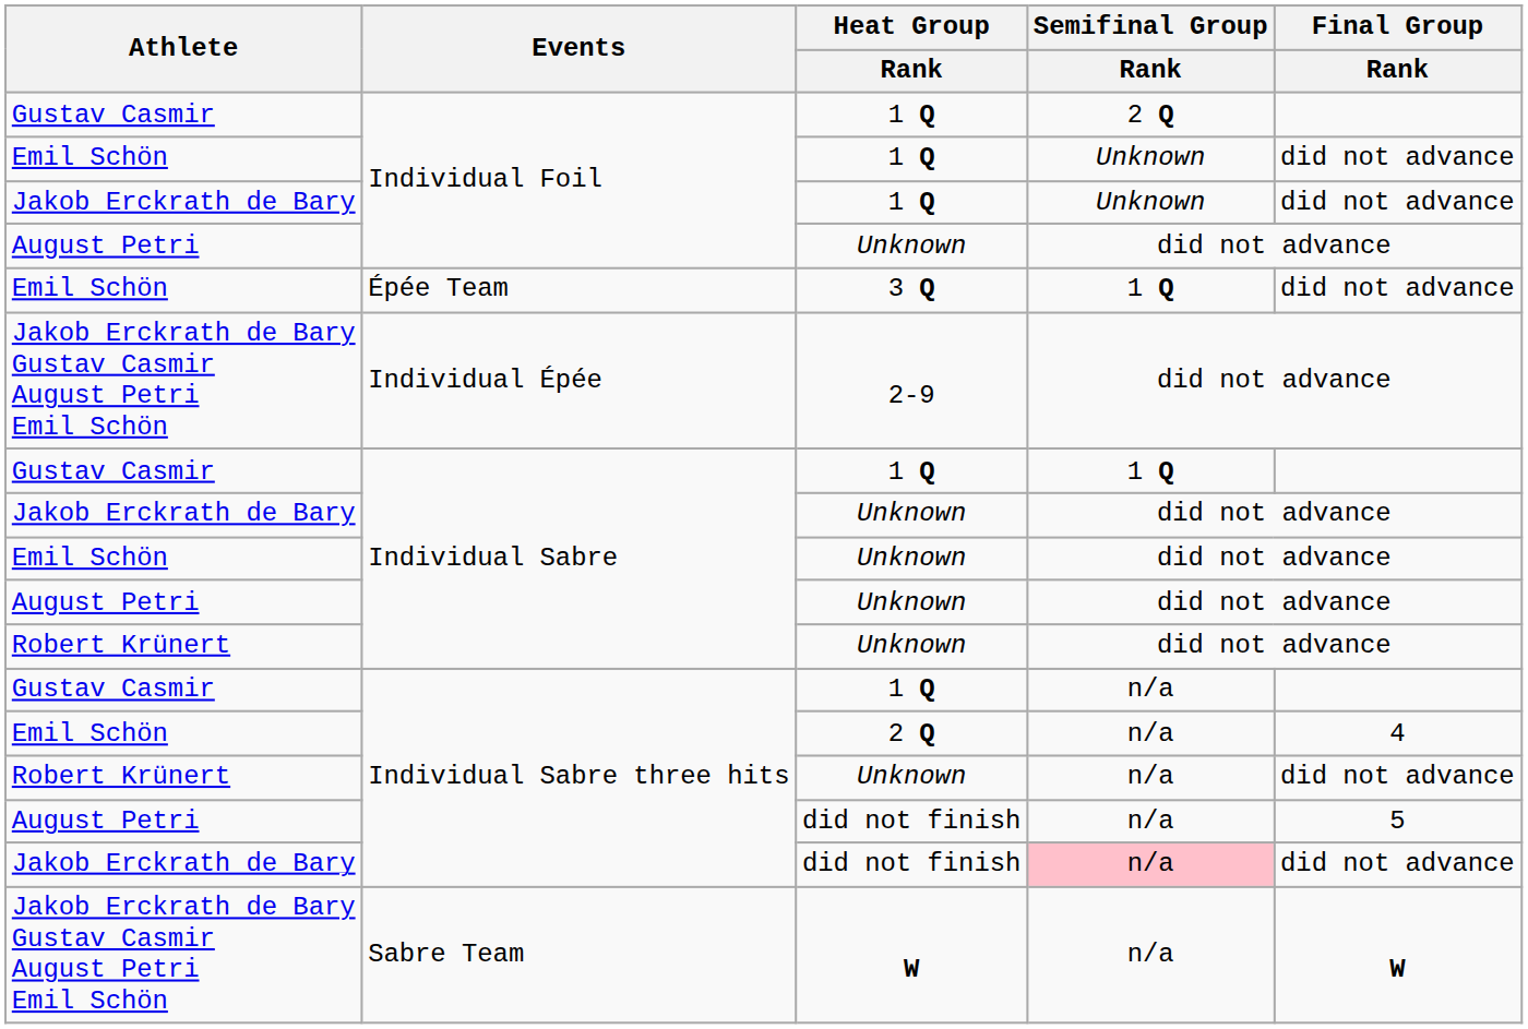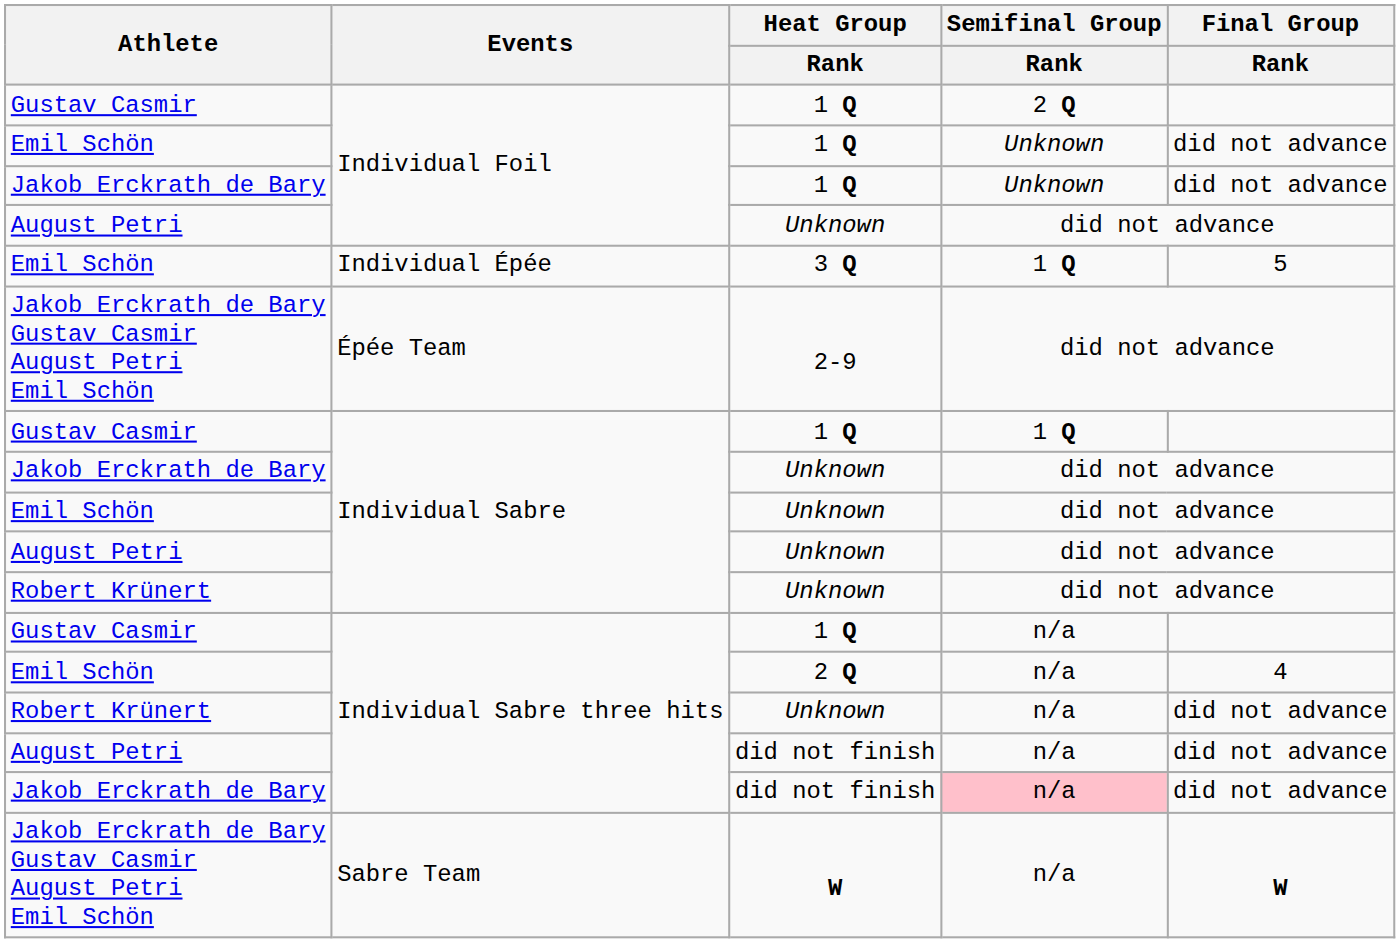 <table class=wikitable style="font-size:90%">
 <tr>
 <th rowspan="2">Athlete</th>
 <th rowspan="2">Events</th>
 <th>Heat Group</th>
 <th>Semifinal Group</th>
 <th>Final Group</th>
 </tr>
 <tr>
 <th>Rank</th>
 <th>Rank</th>
 <th>Rank</th>
 </tr>
 <tr>
 <td><a href='#'>Gustav Casmir</a></td>
 <td rowspan=4>Individual Foil</td>
 <td align="center">1 <strong>Q</strong></td>
 <td align="center">2 <strong>Q</strong></td>
 <td align="center"></td>
 </tr>
 <tr>
 <td><a href='#'>Emil Schön</a></td>
 <td align="center">1 <strong>Q</strong></td>
 <td align="center"><em>Unknown</em></td>
 <td align="center">did not advance</td>
 </tr>
 <tr>
 <td><a href='#'>Jakob Erckrath de Bary</a></td>
 <td align="center">1 <strong>Q</strong></td>
 <td align="center"><em>Unknown</em></td>
 <td align="center">did not advance</td>
 </tr>
 <tr>
 <td><a href='#'>August Petri</a></td>
 <td align="center"><em>Unknown</em></td>
 <td align="center" colspan=2>did not advance</td>
 </tr>
 <tr>
 <td><a href='#'>Emil Schön</a></td>
-<td>Épée Team</td>
+<td>Individual Épée</td>
 <td align="center">3 <strong>Q</strong></td>
 <td align="center">1 <strong>Q</strong></td>
-<td align="center">did not advance</td>
+<td align="center">5</td>
 </tr>
 <tr>
 <td><a href='#'>Jakob Erckrath de Bary</a><br><a href='#'>Gustav Casmir</a><br><a href='#'>August Petri</a><br><a href='#'>Emil Schön</a></td>
-<td>Individual Épée</td>
+<td>Épée Team</td>
 <td align="center"><br> 2-9</td>
 <td align="center" colspan=2>did not advance</td>
 </tr>
 <tr>
 <td><a href='#'>Gustav Casmir</a></td>
 <td rowspan=5>Individual Sabre</td>
 <td align="center">1 <strong>Q</strong></td>
 <td align="center">1 <strong>Q</strong></td>
 <td align="center"></td>
 </tr>
 <tr>
 <td><a href='#'>Jakob Erckrath de Bary</a></td>
 <td align="center"><em>Unknown</em></td>
 <td align="center" colspan=2>did not advance</td>
 </tr>
 <tr>
 <td><a href='#'>Emil Schön</a></td>
 <td align="center"><em>Unknown</em></td>
 <td align="center" colspan=2>did not advance</td>
 </tr>
 <tr>
 <td><a href='#'>August Petri</a></td>
 <td align="center"><em>Unknown</em></td>
 <td align="center" colspan=2>did not advance</td>
 </tr>
 <tr>
 <td><a href='#'>Robert Krünert</a></td>
 <td align="center"><em>Unknown</em></td>
 <td align="center" colspan=2>did not advance</td>
 </tr>
 <tr>
 <td><a href='#'>Gustav Casmir</a></td>
 <td rowspan=5>Individual Sabre three hits</td>
 <td align="center">1 <strong>Q</strong></td>
 <td align="center">n/a</td>
 <td align="center"></td>
 </tr>
 <tr>
 <td><a href='#'>Emil Schön</a></td>
 <td align="center">2 <strong>Q</strong></td>
 <td align="center">n/a</td>
 <td align="center">4</td>
 </tr>
 <tr>
 <td><a href='#'>Robert Krünert</a></td>
 <td align="center"><em>Unknown</em></td>
 <td align="center">n/a</td>
 <td align="center">did not advance</td>
 </tr>
 <tr>
 <td><a href='#'>August Petri</a></td>
 <td align="center">did not finish</td>
 <td align="center">n/a</td>
-<td align="center">5</td>
+<td align="center">did not advance</td>
 </tr>
 <tr>
 <td><a href='#'>Jakob Erckrath de Bary</a></td>
 <td align="center">did not finish</td>
 <td align="center" style="background: pink;">n/a</td>
 <td align="center">did not advance</td>
 </tr>
 <tr>
 <td><a href='#'>Jakob Erckrath de Bary</a><br><a href='#'>Gustav Casmir</a><br><a href='#'>August Petri</a><br><a href='#'>Emil Schön</a></td>
 <td>Sabre Team</td>
 <td align="center"><br> <strong>W</strong></td>
 <td align="center">n/a</td>
 <td align="center"><br> <strong>W</strong> </td>
 </tr>
 </table>
